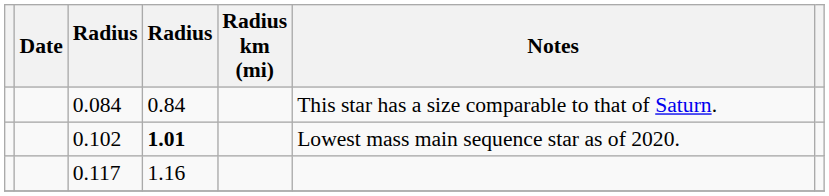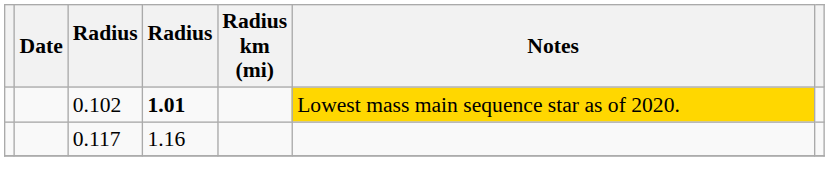 <table class="wikitable sortable">
 <tr>
 <th></th>
 <th>Date</th>
 <th>Radius<br><br><small></small></th>
 <th>Radius<br><br><small></small></th>
 <th>Radius<br>km<br>(mi)</th>
 <th width=100%>Notes</th>
 <th></th>
 </tr>
 <tr>
 <td></td>
 <td></td>
-<td>0.084</td>
-<td>0.84</td>
-<td></td>
-<td>This star has a size comparable to that of <a href='#'>Saturn</a>.</td>
-<td></td>
-</tr>
-<tr>
-<td></td>
-<td></td>
 <td>0.102</td>
 <td><strong>1.01</strong></td>
 <td></td>
-<td>Lowest mass main sequence star as of 2020.</td>
+<td style="background: gold;">Lowest mass main sequence star as of 2020.</td>
 <td></td>
 </tr>
 <tr>
 <td></td>
 <td></td>
 <td>0.117</td>
 <td>1.16</td>
 <td></td>
 <td></td>
 <td></td>
 </tr>
 <tr>
 </tr>
 </table>
